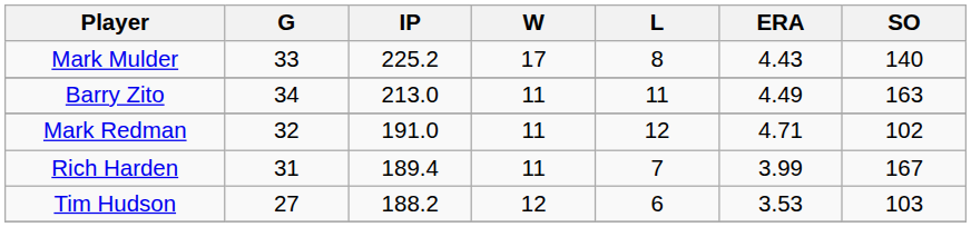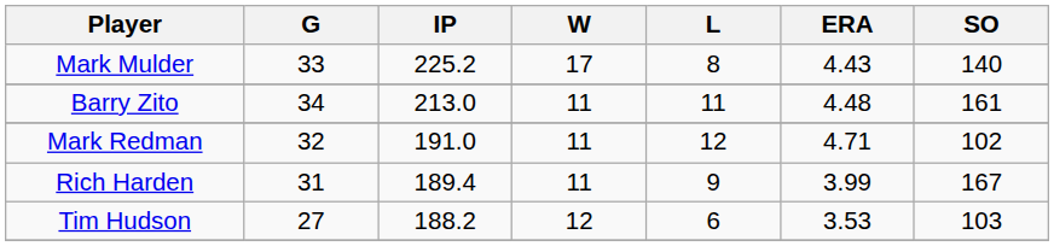 <table class="wikitable sortable">
 <tr>
 <th bgcolor="#DDDDFF" width="16%">Player</th>
 <th bgcolor="#DDDDFF" width="9%">G</th>
 <th bgcolor="#DDDDFF" width="9%">IP</th>
 <th bgcolor="#DDDDFF" width="9%">W</th>
 <th bgcolor="#DDDDFF" width="9%">L</th>
 <th bgcolor="#DDDDFF" width="9%">ERA</th>
 <th bgcolor="#DDDDFF" width="9%">SO</th>
 </tr>
 <tr align="center">
 <td><a href='#'>Mark Mulder</a></td>
 <td>33</td>
 <td>225.2</td>
 <td>17</td>
 <td>8</td>
 <td>4.43</td>
 <td>140</td>
 </tr>
 <tr align="center">
 </tr>
 <tr align="center">
 <td><a href='#'>Barry Zito</a></td>
 <td>34</td>
 <td>213.0</td>
 <td>11</td>
 <td>11</td>
-<td>4.49</td>
-<td>163</td>
+<td>4.48</td>
+<td>161</td>
 </tr>
 <tr align="center">
 </tr>
 <tr align="center">
 <td><a href='#'>Mark Redman</a></td>
 <td>32</td>
 <td>191.0</td>
 <td>11</td>
 <td>12</td>
 <td>4.71</td>
 <td>102</td>
 </tr>
 <tr align=center>
 <td><a href='#'>Rich Harden</a></td>
 <td>31</td>
 <td>189.4</td>
 <td>11</td>
-<td>7</td>
+<td>9</td>
 <td>3.99</td>
 <td>167</td>
 </tr>
 <tr align="center">
 <td><a href='#'>Tim Hudson</a></td>
 <td>27</td>
 <td>188.2</td>
 <td>12</td>
 <td>6</td>
 <td>3.53</td>
 <td>103</td>
 </tr>
 <tr align="center">
 </tr>
 </table>
